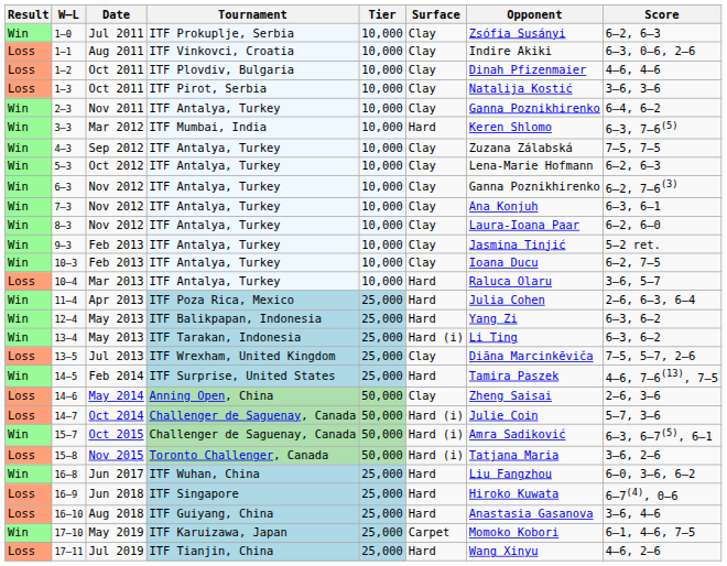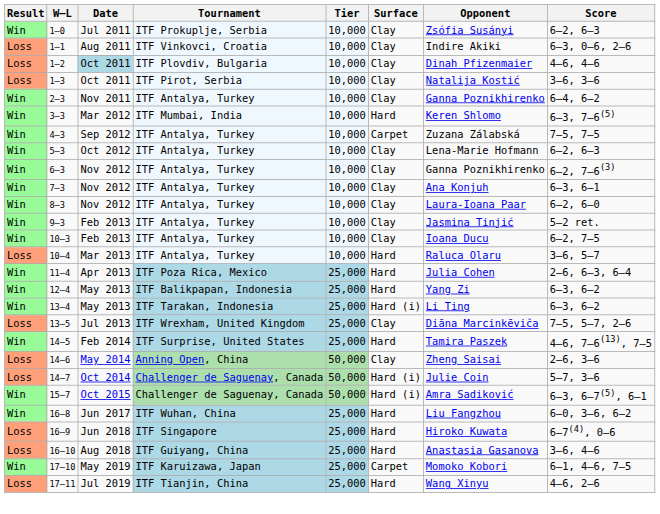 <table class="sortable wikitable">
 <tr>
 <th>Result</th>
 <th class="unsortable">W–L</th>
 <th>Date</th>
 <th>Tournament</th>
 <th>Tier</th>
 <th>Surface</th>
 <th>Opponent</th>
 <th class="unsortable">Score</th>
 </tr>
 <tr>
 <td style="background:#98fb98;">Win</td>
 <td><small>1–0</small></td>
 <td>Jul 2011</td>
 <td style="background:#f0f8ff;">ITF Prokuplje, Serbia</td>
 <td style="background:#f0f8ff;">10,000</td>
 <td>Clay</td>
 <td> <a href='#'>Zsófia Susányi</a></td>
 <td>6–2, 6–3</td>
 </tr>
 <tr>
 <td style="background:#ffa07a;">Loss</td>
 <td><small>1–1</small></td>
 <td>Aug 2011</td>
 <td style="background:#f0f8ff;">ITF Vinkovci, Croatia</td>
 <td style="background:#f0f8ff;">10,000</td>
 <td>Clay</td>
 <td> Indire Akiki</td>
 <td>6–3, 0–6, 2–6</td>
 </tr>
 <tr>
 <td style="background:#ffa07a;">Loss</td>
 <td><small>1–2</small></td>
-<td>Oct 2011</td>
+<td style="background: lightblue;">Oct 2011</td>
 <td style="background:#f0f8ff;">ITF Plovdiv, Bulgaria</td>
 <td style="background:#f0f8ff;">10,000</td>
 <td>Clay</td>
 <td> <a href='#'>Dinah Pfizenmaier</a></td>
 <td>4–6, 4–6</td>
 </tr>
 <tr>
 <td style="background:#ffa07a;">Loss</td>
 <td><small>1–3</small></td>
 <td>Oct 2011</td>
 <td style="background:#f0f8ff;">ITF Pirot, Serbia</td>
 <td style="background:#f0f8ff;">10,000</td>
 <td>Clay</td>
 <td> <a href='#'>Natalija Kostić</a></td>
 <td>3–6, 3–6</td>
 </tr>
 <tr>
 <td style="background:#98fb98;">Win</td>
 <td><small>2–3</small></td>
 <td>Nov 2011</td>
 <td style="background:#f0f8ff;">ITF Antalya, Turkey</td>
 <td style="background:#f0f8ff;">10,000</td>
 <td>Clay</td>
 <td> <a href='#'>Ganna Poznikhirenko</a></td>
 <td>6–4, 6–2</td>
 </tr>
 <tr>
 <td style="background:#98fb98;">Win</td>
 <td><small>3–3</small></td>
 <td>Mar 2012</td>
 <td style="background:#f0f8ff;">ITF Mumbai, India</td>
 <td style="background:#f0f8ff;">10,000</td>
 <td>Hard</td>
 <td> <a href='#'>Keren Shlomo</a></td>
 <td>6–3, 7–6<sup>(5)</sup></td>
 </tr>
 <tr>
 <td style="background:#98fb98;">Win</td>
 <td><small>4–3</small></td>
 <td>Sep 2012</td>
 <td style="background:#f0f8ff;">ITF Antalya, Turkey</td>
 <td style="background:#f0f8ff;">10,000</td>
-<td>Clay</td>
+<td>Carpet</td>
 <td> Zuzana Zálabská</td>
 <td>7–5, 7–5</td>
 </tr>
 <tr>
 <td style="background:#98fb98;">Win</td>
 <td><small>5–3</small></td>
 <td>Oct 2012</td>
 <td style="background:#f0f8ff;">ITF Antalya, Turkey</td>
 <td style="background:#f0f8ff;">10,000</td>
 <td>Clay</td>
 <td> Lena-Marie Hofmann</td>
 <td>6–2, 6–3</td>
 </tr>
 <tr>
 <td style="background:#98fb98;">Win</td>
 <td><small>6–3</small></td>
 <td>Nov 2012</td>
 <td style="background:#f0f8ff;">ITF Antalya, Turkey</td>
 <td style="background:#f0f8ff;">10,000</td>
 <td>Clay</td>
 <td> Ganna Poznikhirenko</td>
 <td>6–2, 7–6<sup>(3)</sup></td>
 </tr>
 <tr>
 <td style="background:#98fb98;">Win</td>
 <td><small>7–3</small></td>
 <td>Nov 2012</td>
 <td style="background:#f0f8ff;">ITF Antalya, Turkey</td>
 <td style="background:#f0f8ff;">10,000</td>
 <td>Clay</td>
 <td> <a href='#'>Ana Konjuh</a></td>
 <td>6–3, 6–1</td>
 </tr>
 <tr>
 <td style="background:#98fb98;">Win</td>
 <td><small>8–3</small></td>
 <td>Nov 2012</td>
 <td style="background:#f0f8ff;">ITF Antalya, Turkey</td>
 <td style="background:#f0f8ff;">10,000</td>
 <td>Clay</td>
 <td> <a href='#'>Laura-Ioana Paar</a></td>
 <td>6–2, 6–0</td>
 </tr>
 <tr>
 <td style="background:#98fb98;">Win</td>
 <td><small>9–3</small></td>
 <td>Feb 2013</td>
 <td style="background:#f0f8ff;">ITF Antalya, Turkey</td>
 <td style="background:#f0f8ff;">10,000</td>
 <td>Clay</td>
 <td> <a href='#'>Jasmina Tinjić</a></td>
 <td>5–2 ret.</td>
 </tr>
 <tr>
 <td style="background:#98fb98;">Win</td>
 <td><small>10–3</small></td>
 <td>Feb 2013</td>
 <td style="background:#f0f8ff;">ITF Antalya, Turkey</td>
 <td style="background:#f0f8ff;">10,000</td>
 <td>Clay</td>
 <td> <a href='#'>Ioana Ducu</a></td>
 <td>6–2, 7–5</td>
 </tr>
 <tr>
 <td style="background:#ffa07a;">Loss</td>
 <td><small>10–4</small></td>
 <td>Mar 2013</td>
 <td style="background:#f0f8ff;">ITF Antalya, Turkey</td>
 <td style="background:#f0f8ff;">10,000</td>
 <td>Hard</td>
 <td> <a href='#'>Raluca Olaru</a></td>
 <td>3–6, 5–7</td>
 </tr>
 <tr>
 <td style="background:#98fb98;">Win</td>
 <td><small>11–4</small></td>
 <td>Apr 2013</td>
 <td style="background:lightblue;">ITF Poza Rica, Mexico</td>
 <td style="background:lightblue;">25,000</td>
 <td>Hard</td>
 <td> <a href='#'>Julia Cohen</a></td>
 <td>2–6, 6–3, 6–4</td>
 </tr>
 <tr>
 <td style="background:#98fb98;">Win</td>
 <td><small>12–4</small></td>
 <td>May 2013</td>
 <td style="background:lightblue;">ITF Balikpapan, Indonesia</td>
 <td style="background:lightblue;">25,000</td>
 <td>Hard</td>
 <td> <a href='#'>Yang Zi</a></td>
 <td>6–3, 6–2</td>
 </tr>
 <tr>
 <td style="background:#98fb98;">Win</td>
 <td><small>13–4</small></td>
 <td>May 2013</td>
 <td style="background:lightblue;">ITF Tarakan, Indonesia</td>
 <td style="background:lightblue;">25,000</td>
 <td>Hard (i)</td>
 <td> <a href='#'>Li Ting</a></td>
 <td>6–3, 6–2</td>
 </tr>
 <tr>
 <td style="background:#ffa07a;">Loss</td>
 <td><small>13–5</small></td>
 <td>Jul 2013</td>
 <td style="background:lightblue;">ITF Wrexham, United Kingdom</td>
 <td style="background:lightblue;">25,000</td>
 <td>Clay</td>
 <td> <a href='#'>Diāna Marcinkēviča</a></td>
 <td>7–5, 5–7, 2–6</td>
 </tr>
 <tr>
 <td style="background:#98fb98;">Win</td>
 <td><small>14–5</small></td>
 <td>Feb 2014</td>
 <td style="background:lightblue;">ITF Surprise, United States</td>
 <td style="background:lightblue;">25,000</td>
 <td>Hard</td>
 <td> <a href='#'>Tamira Paszek</a></td>
 <td>4–6, 7–6<sup>(13)</sup>, 7–5</td>
 </tr>
 <tr>
 <td style="background:#ffa07a;">Loss</td>
 <td><small>14–6</small></td>
 <td><a href='#'>May 2014</a></td>
 <td style="background:#addfad;"><a href='#'>Anning Open</a>, China</td>
 <td style="background:#addfad;">50,000</td>
 <td>Clay</td>
 <td> <a href='#'>Zheng Saisai</a></td>
 <td>2–6, 3–6</td>
 </tr>
 <tr>
 <td style="background:#ffa07a;">Loss</td>
 <td><small>14–7</small></td>
 <td><a href='#'>Oct 2014</a></td>
 <td style="background:#addfad;"><a href='#'>Challenger de Saguenay</a>, Canada</td>
 <td style="background:#addfad;">50,000</td>
 <td>Hard (i)</td>
 <td> <a href='#'>Julie Coin</a></td>
 <td>5–7, 3–6</td>
 </tr>
 <tr>
 <td style="background:#98fb98;">Win</td>
 <td><small>15–7</small></td>
 <td><a href='#'>Oct 2015</a></td>
 <td style="background:#addfad;">Challenger de Saguenay, Canada</td>
 <td style="background:#addfad;">50,000</td>
 <td>Hard (i)</td>
 <td> <a href='#'>Amra Sadiković</a></td>
 <td>6–3, 6–7<sup>(5)</sup>, 6–1</td>
 </tr>
 <tr>
-<td style="background:#ffa07a;">Loss</td>
-<td><small>15–8</small></td>
-<td><a href='#'>Nov 2015</a></td>
-<td style="background:#addfad;"><a href='#'>Toronto Challenger</a>, Canada</td>
-<td style="background:#addfad;">50,000</td>
-<td>Hard (i)</td>
-<td> <a href='#'>Tatjana Maria</a></td>
-<td>3–6, 2–6</td>
-</tr>
-<tr>
 <td style="background:#98fb98;">Win</td>
 <td><small>16–8</small></td>
 <td>Jun 2017</td>
 <td style="background:lightblue;">ITF Wuhan, China</td>
 <td style="background:lightblue;">25,000</td>
 <td>Hard</td>
 <td> <a href='#'>Liu Fangzhou</a></td>
 <td>6–0, 3–6, 6–2</td>
 </tr>
 <tr>
 <td style="background:#ffa07a;">Loss</td>
 <td><small>16–9</small></td>
 <td>Jun 2018</td>
 <td style="background:lightblue;">ITF Singapore</td>
 <td style="background:lightblue;">25,000</td>
 <td>Hard</td>
 <td> <a href='#'>Hiroko Kuwata</a></td>
 <td>6–7<sup>(4)</sup>, 0–6</td>
 </tr>
 <tr>
 <td style="background:#ffa07a;">Loss</td>
 <td><small>16–10</small></td>
 <td>Aug 2018</td>
 <td style="background:lightblue;">ITF Guiyang, China</td>
 <td style="background:lightblue;">25,000</td>
 <td>Hard</td>
 <td> <a href='#'>Anastasia Gasanova</a></td>
 <td>3–6, 4–6</td>
 </tr>
 <tr>
 <td style="background:#98fb98;">Win</td>
 <td><small>17–10</small></td>
 <td>May 2019</td>
 <td style="background:lightblue;">ITF Karuizawa, Japan</td>
 <td style="background:lightblue;">25,000</td>
 <td>Carpet</td>
 <td> <a href='#'>Momoko Kobori</a></td>
 <td>6–1, 4–6, 7–5</td>
 </tr>
 <tr>
 <td style="background:#ffa07a;">Loss</td>
 <td><small>17–11</small></td>
 <td>Jul 2019</td>
 <td style="background:lightblue;">ITF Tianjin, China</td>
 <td style="background:lightblue;">25,000</td>
 <td>Hard</td>
 <td> <a href='#'>Wang Xinyu</a></td>
 <td>4–6, 2–6</td>
 </tr>
 </table>
